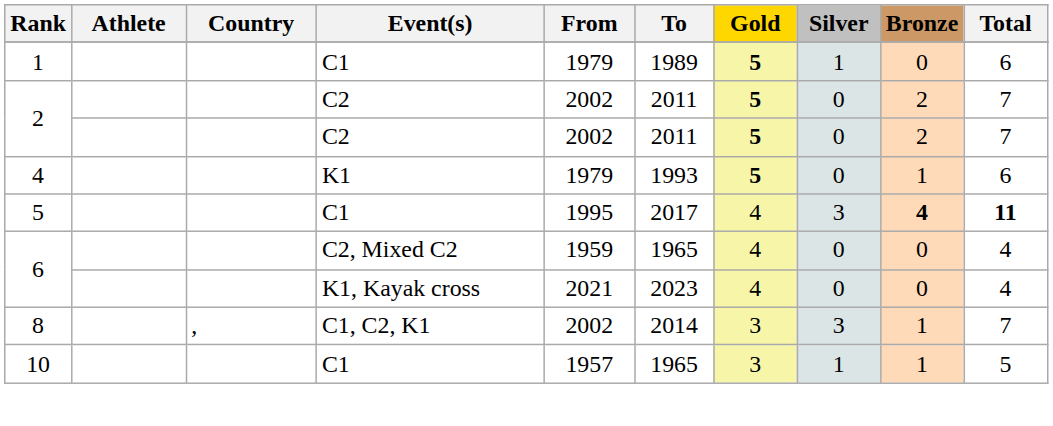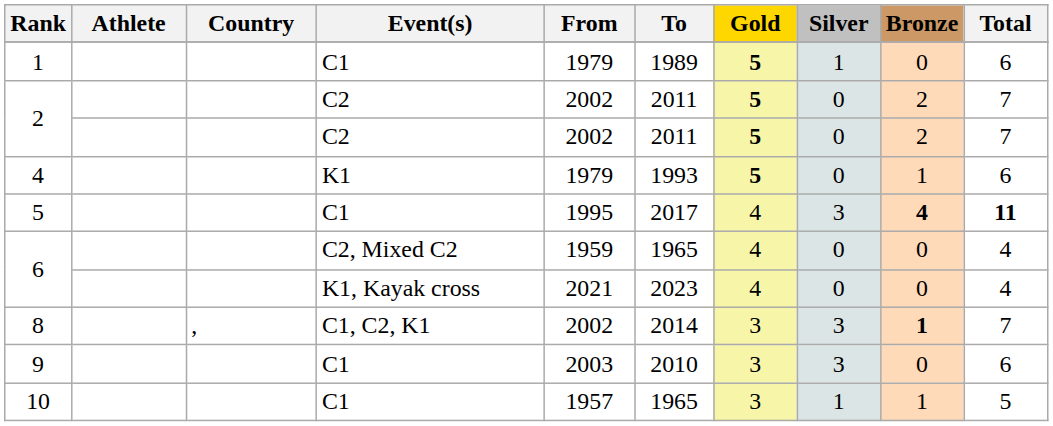 <table class="wikitable plainrowheaders" style="text-align:center;">
 <tr style="background-color:#EDEDED;">
 <th class="hintergrundfarbe5" style="width:1em">Rank</th>
 <th class="hintergrundfarbe5">Athlete</th>
 <th class="hintergrundfarbe5">Country</th>
 <th class="hintergrundfarbe5">Event(s)</th>
 <th class="hintergrundfarbe5">From</th>
 <th class="hintergrundfarbe5">To</th>
 <th style="background:    gold; width:8%">Gold</th>
 <th style="background:  silver; width:8%">Silver</th>
 <th style="background: #CC9966; width:8%">Bronze</th>
 <th class="hintergrundfarbe5" style="width:8%">Total</th>
 </tr>
 <tr>
 </tr>
 <tr align="center" bgcolor="#FFFFFF">
 <td valign="center">1</td>
 <td align="left"></td>
 <td align="left"></td>
 <td align="left">C1</td>
 <td align="center">1979</td>
 <td align="center">1989</td>
 <td style="background:#F7F6A8;"><strong>5</strong></td>
 <td style="background:#DCE5E5;">1</td>
 <td style="background:#FFDAB9;">0</td>
 <td>6</td>
 </tr>
 <tr align="center" bgcolor="#FFFFFF">
 <td rowspan="2" valign="center">2</td>
 <td align="left"></td>
 <td align="left"></td>
 <td align="left">C2</td>
 <td align="center">2002</td>
 <td align="center">2011</td>
 <td style="background:#F7F6A8;"><strong>5</strong></td>
 <td style="background:#DCE5E5;">0</td>
 <td style="background:#FFDAB9;">2</td>
 <td>7</td>
 </tr>
 <tr align="center" bgcolor="#FFFFFF">
 <td align="left"></td>
 <td align="left"></td>
 <td align="left">C2</td>
 <td align="center">2002</td>
 <td align="center">2011</td>
 <td style="background:#F7F6A8;"><strong>5</strong></td>
 <td style="background:#DCE5E5;">0</td>
 <td style="background:#FFDAB9;">2</td>
 <td>7</td>
 </tr>
 <tr align="center" bgcolor="#FFFFFF">
 <td valign="center">4</td>
 <td align="left"></td>
 <td align="left"></td>
 <td align="left">K1</td>
 <td align="center">1979</td>
 <td align="center">1993</td>
 <td style="background:#F7F6A8;"><strong>5</strong></td>
 <td style="background:#DCE5E5;">0</td>
 <td style="background:#FFDAB9;">1</td>
 <td>6</td>
 </tr>
 <tr align="center" bgcolor="#FFFFFF">
 <td valign="center">5</td>
 <td align="left"><strong></strong></td>
 <td align="left"></td>
 <td align="left">C1</td>
 <td align="center">1995</td>
 <td align="center">2017</td>
 <td style="background:#F7F6A8;">4</td>
 <td style="background:#DCE5E5;">3</td>
 <td style="background:#FFDAB9;"><strong>4</strong></td>
 <td><strong>11</strong></td>
 </tr>
 <tr align="center" bgcolor="#FFFFFF">
 <td rowspan="2" valign="center">6</td>
 <td align="left"></td>
 <td align="left"></td>
 <td align="left">C2, Mixed C2</td>
 <td align="center">1959</td>
 <td align="center">1965</td>
 <td style="background:#F7F6A8;">4</td>
 <td style="background:#DCE5E5;">0</td>
 <td style="background:#FFDAB9;">0</td>
 <td>4</td>
 </tr>
 <tr align="center" bgcolor="#FFFFFF">
 <td align="left"><strong></strong></td>
 <td align="left"></td>
 <td align="left">K1, Kayak cross</td>
 <td align="center">2021</td>
 <td align="center">2023</td>
 <td style="background:#F7F6A8;">4</td>
 <td style="background:#DCE5E5;">0</td>
 <td style="background:#FFDAB9;">0</td>
 <td>4</td>
 </tr>
 <tr align="center" bgcolor="#FFFFFF">
 <td valign="center">8</td>
 <td align="left"></td>
 <td align="left">, </td>
 <td align="left">C1, C2, K1</td>
 <td align="center">2002</td>
 <td align="center">2014</td>
 <td style="background:#F7F6A8;">3</td>
 <td style="background:#DCE5E5;">3</td>
-<td style="background:#FFDAB9;">1</td>
+<td style="background:#FFDAB9;"><strong>1</strong></td>
 <td>7</td>
+</tr>
+<tr align="center" bgcolor="#FFFFFF">
+<td valign="center">9</td>
+<td align="left"></td>
+<td align="left"></td>
+<td align="left">C1</td>
+<td align="center">2003</td>
+<td align="center">2010</td>
+<td style="background:#F7F6A8;">3</td>
+<td style="background:#DCE5E5;">3</td>
+<td style="background:#FFDAB9;">0</td>
+<td>6</td>
 </tr>
 <tr align="center" bgcolor="#FFFFFF">
 <td valign="center">10</td>
 <td align="left"></td>
 <td align="left"></td>
 <td align="left">C1</td>
 <td align="center">1957</td>
 <td align="center">1965</td>
 <td style="background:#F7F6A8;">3</td>
 <td style="background:#DCE5E5;">1</td>
 <td style="background:#FFDAB9;">1</td>
 <td>5</td>
 </tr>
 </table>
